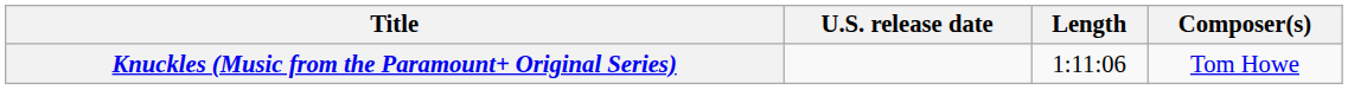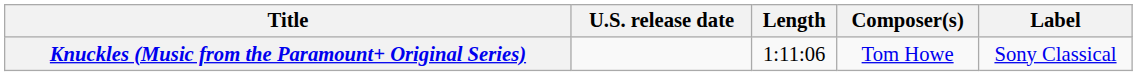 <table class="wikitable plainrowheaders" style="text-align: center; width: 99%;">
 <tr>
 <th scope="col">Title</th>
 <th scope="col">U.S. release date</th>
 <th scope="col">Length</th>
 <th scope="col">Composer(s)</th>
+<th scope="col">Label</th>
 </tr>
 <tr>
 <th scope="row"><em><a href='#'>Knuckles (Music from the Paramount+ Original Series)</a></em></th>
 <td></td>
 <td>1:11:06</td>
 <td><a href='#'>Tom Howe</a></td>
+<td><a href='#'>Sony Classical</a></td>
 </tr>
 </table>
